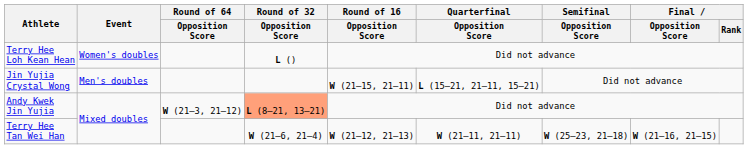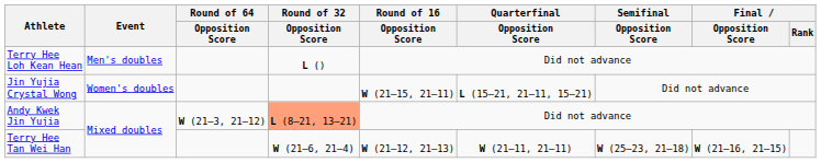 <table class=wikitable style="font-size:90%">
 <tr>
 <th rowspan=2>Athlete</th>
 <th rowspan=2>Event</th>
 <th>Round of 64</th>
 <th>Round of 32</th>
 <th>Round of 16</th>
 <th>Quarterfinal</th>
 <th>Semifinal</th>
 <th colspan=2>Final / </th>
 </tr>
 <tr style="font-size:95%">
 <th>Opposition<br>Score</th>
 <th>Opposition<br>Score</th>
 <th>Opposition<br>Score</th>
 <th>Opposition<br>Score</th>
 <th>Opposition<br>Score</th>
 <th>Opposition<br>Score</th>
 <th>Rank</th>
 </tr>
 <tr align=center>
 <td align=left><a href='#'>Terry Hee</a><br><a href='#'>Loh Kean Hean</a></td>
-<td align=left><a href='#'>Women's doubles</a></td>
+<td align=left><a href='#'>Men's doubles</a></td>
 <td></td>
 <td><br><strong>L</strong> ()</td>
 <td colspan="6">Did not advance</td>
 </tr>
 <tr align=center>
 <td align=left><a href='#'>Jin Yujia</a><br><a href='#'>Crystal Wong</a></td>
-<td align=left><a href='#'>Men's doubles</a></td>
+<td align=left><a href='#'>Women's doubles</a></td>
 <td></td>
 <td></td>
 <td><br><strong>W</strong> (21–15, 21–11)</td>
 <td><br><strong>L</strong> (15–21, 21–11, 15–21)</td>
 <td colspan="3">Did not advance</td>
 </tr>
 <tr align=center>
 <td align=left><a href='#'>Andy Kwek</a><br><a href='#'>Jin Yujia</a></td>
 <td align=left rowspan=2><a href='#'>Mixed doubles</a></td>
 <td><br><strong>W</strong> (21–3, 21–12)</td>
 <td style="background: lightsalmon;"><br><strong>L</strong> (8–21, 13–21)</td>
 <td colspan="5">Did not advance</td>
 </tr>
 <tr align=center>
 <td align=left><a href='#'>Terry Hee</a><br><a href='#'>Tan Wei Han</a></td>
 <td></td>
 <td><br><strong>W</strong> (21–6, 21–4)</td>
 <td><br><strong>W</strong> (21–12, 21–13)</td>
 <td><br><strong>W</strong> (21–11, 21–11)</td>
 <td><br><strong>W</strong> (25–23, 21–18)</td>
 <td><br> <strong>W</strong> (21–16, 21–15)</td>
 <td></td>
 </tr>
 </table>
